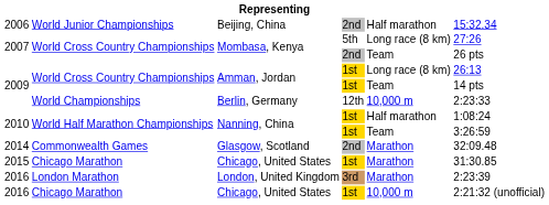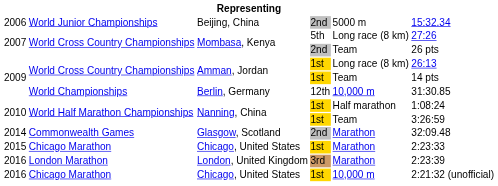 <table>
 <tr>
 <th colspan="6">Representing </th>
 </tr>
 <tr>
 <td>2006</td>
 <td><a href='#'>World Junior Championships</a></td>
 <td>Beijing, China</td>
 <td bgcolor="silver">2nd</td>
-<td>Half marathon</td>
+<td>5000 m</td>
 <td><a href='#'>15:32.34</a></td>
 </tr>
 <tr>
 <td rowspan=2>2007</td>
 <td rowspan=2><a href='#'>World Cross Country Championships</a></td>
 <td rowspan=2><a href='#'>Mombasa</a>, Kenya</td>
 <td>5th</td>
 <td>Long race (8 km)</td>
 <td><a href='#'>27:26</a></td>
 </tr>
 <tr>
 <td bgcolor="silver">2nd</td>
 <td>Team</td>
 <td>26 pts</td>
 </tr>
 <tr>
 <td rowspan=3>2009</td>
 <td rowspan=2><a href='#'>World Cross Country Championships</a></td>
 <td rowspan=2><a href='#'>Amman</a>, Jordan</td>
 <td bgcolor="gold">1st</td>
 <td>Long race (8 km)</td>
 <td><a href='#'>26:13</a></td>
 </tr>
 <tr>
 <td bgcolor="gold">1st</td>
 <td>Team</td>
 <td>14 pts</td>
 </tr>
 <tr>
 <td><a href='#'>World Championships</a></td>
 <td><a href='#'>Berlin</a>, Germany</td>
 <td>12th</td>
 <td><a href='#'>10,000 m</a></td>
-<td>2:23:33</td>
+<td>31:30.85</td>
 </tr>
 <tr>
 <td rowspan=2>2010</td>
 <td rowspan=2><a href='#'>World Half Marathon Championships</a></td>
 <td rowspan=2><a href='#'>Nanning</a>, China</td>
 <td bgcolor=gold>1st</td>
 <td>Half marathon</td>
 <td>1:08:24</td>
 </tr>
 <tr>
 <td bgcolor="gold">1st</td>
 <td>Team</td>
 <td>3:26:59</td>
 </tr>
 <tr>
 <td>2014</td>
 <td><a href='#'>Commonwealth Games</a></td>
 <td><a href='#'>Glasgow</a>, Scotland</td>
 <td bgcolor="silver">2nd</td>
 <td><a href='#'>Marathon</a></td>
 <td>32:09.48</td>
 </tr>
 <tr>
 <td>2015</td>
 <td><a href='#'>Chicago Marathon</a></td>
 <td><a href='#'>Chicago</a>, United States</td>
 <td style="background:gold;">1st</td>
 <td><a href='#'>Marathon</a></td>
-<td>31:30.85</td>
+<td>2:23:33</td>
 </tr>
 <tr>
 <td>2016</td>
 <td><a href='#'>London Marathon</a></td>
 <td><a href='#'>London</a>, United Kingdom</td>
 <td style="background:#c96;">3rd</td>
 <td><a href='#'>Marathon</a></td>
 <td>2:23:39</td>
 </tr>
 <tr>
 <td>2016</td>
 <td><a href='#'>Chicago Marathon</a></td>
 <td><a href='#'>Chicago</a>, United States</td>
 <td style="background:gold;">1st</td>
 <td><a href='#'>10,000 m</a></td>
 <td>2:21:32 (unofficial)</td>
 </tr>
 </table>
